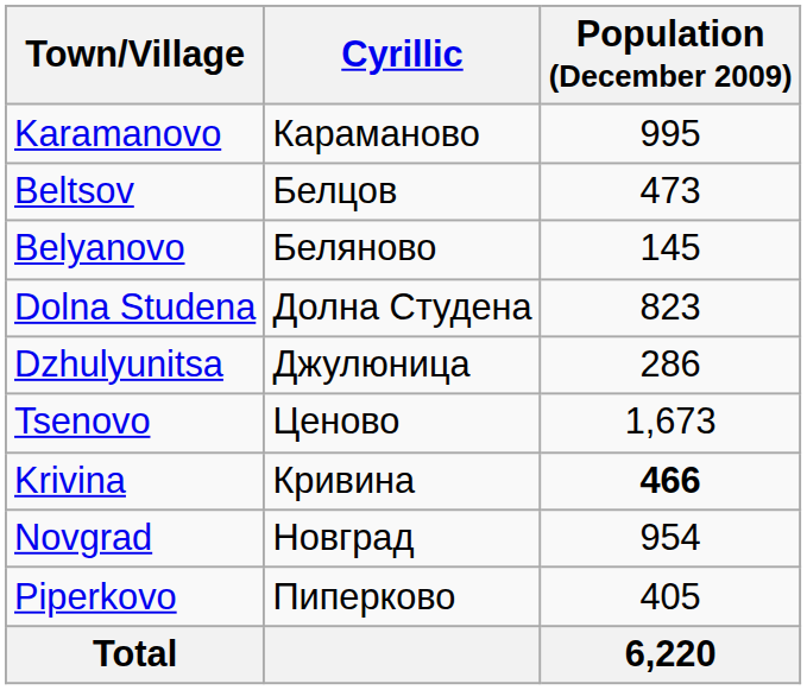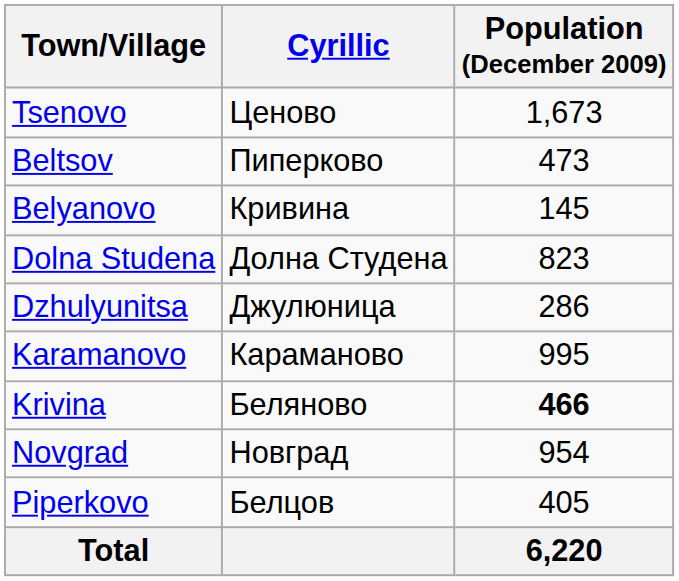 <table class="wikitable sortable">
 <tr>
 <th>Town/Village</th>
 <th><a href='#'>Cyrillic</a></th>
 <th>Population<br><small>(December 2009)</small></th>
 </tr>
 <tr>
-<td><a href='#'>Karamanovo</a></td>
-<td>Караманово</td>
-<td align="center">995</td>
+<td><a href='#'>Tsenovo</a></td>
+<td>Ценово</td>
+<td align="center">1,673</td>
 </tr>
 <tr>
 <td><a href='#'>Beltsov</a></td>
-<td>Белцов</td>
+<td>Пиперково</td>
 <td align="center">473</td>
 </tr>
 <tr>
 <td><a href='#'>Belyanovo</a></td>
-<td>Беляново</td>
+<td>Кривина</td>
 <td align="center">145</td>
 </tr>
 <tr>
 <td><a href='#'>Dolna Studena</a></td>
 <td>Долна Студена</td>
 <td align="center">823</td>
 </tr>
 <tr>
 <td><a href='#'>Dzhulyunitsa</a></td>
 <td>Джулюница</td>
 <td align="center">286</td>
 </tr>
 <tr>
-<td><a href='#'>Tsenovo</a></td>
-<td>Ценово</td>
-<td align="center">1,673</td>
+<td><a href='#'>Karamanovo</a></td>
+<td>Караманово</td>
+<td align="center">995</td>
 </tr>
 <tr>
 <td><a href='#'>Krivina</a></td>
-<td>Кривина</td>
+<td>Беляново</td>
 <td align="center"><strong>466</strong></td>
 </tr>
 <tr>
 <td><a href='#'>Novgrad</a></td>
 <td>Новград</td>
 <td align="center">954</td>
 </tr>
 <tr>
 <td><a href='#'>Piperkovo</a></td>
-<td>Пиперково</td>
+<td>Белцов</td>
 <td align="center">405</td>
 </tr>
 <tr>
 <th>Total</th>
 <th></th>
 <th align="center">6,220</th>
 </tr>
 </table>
